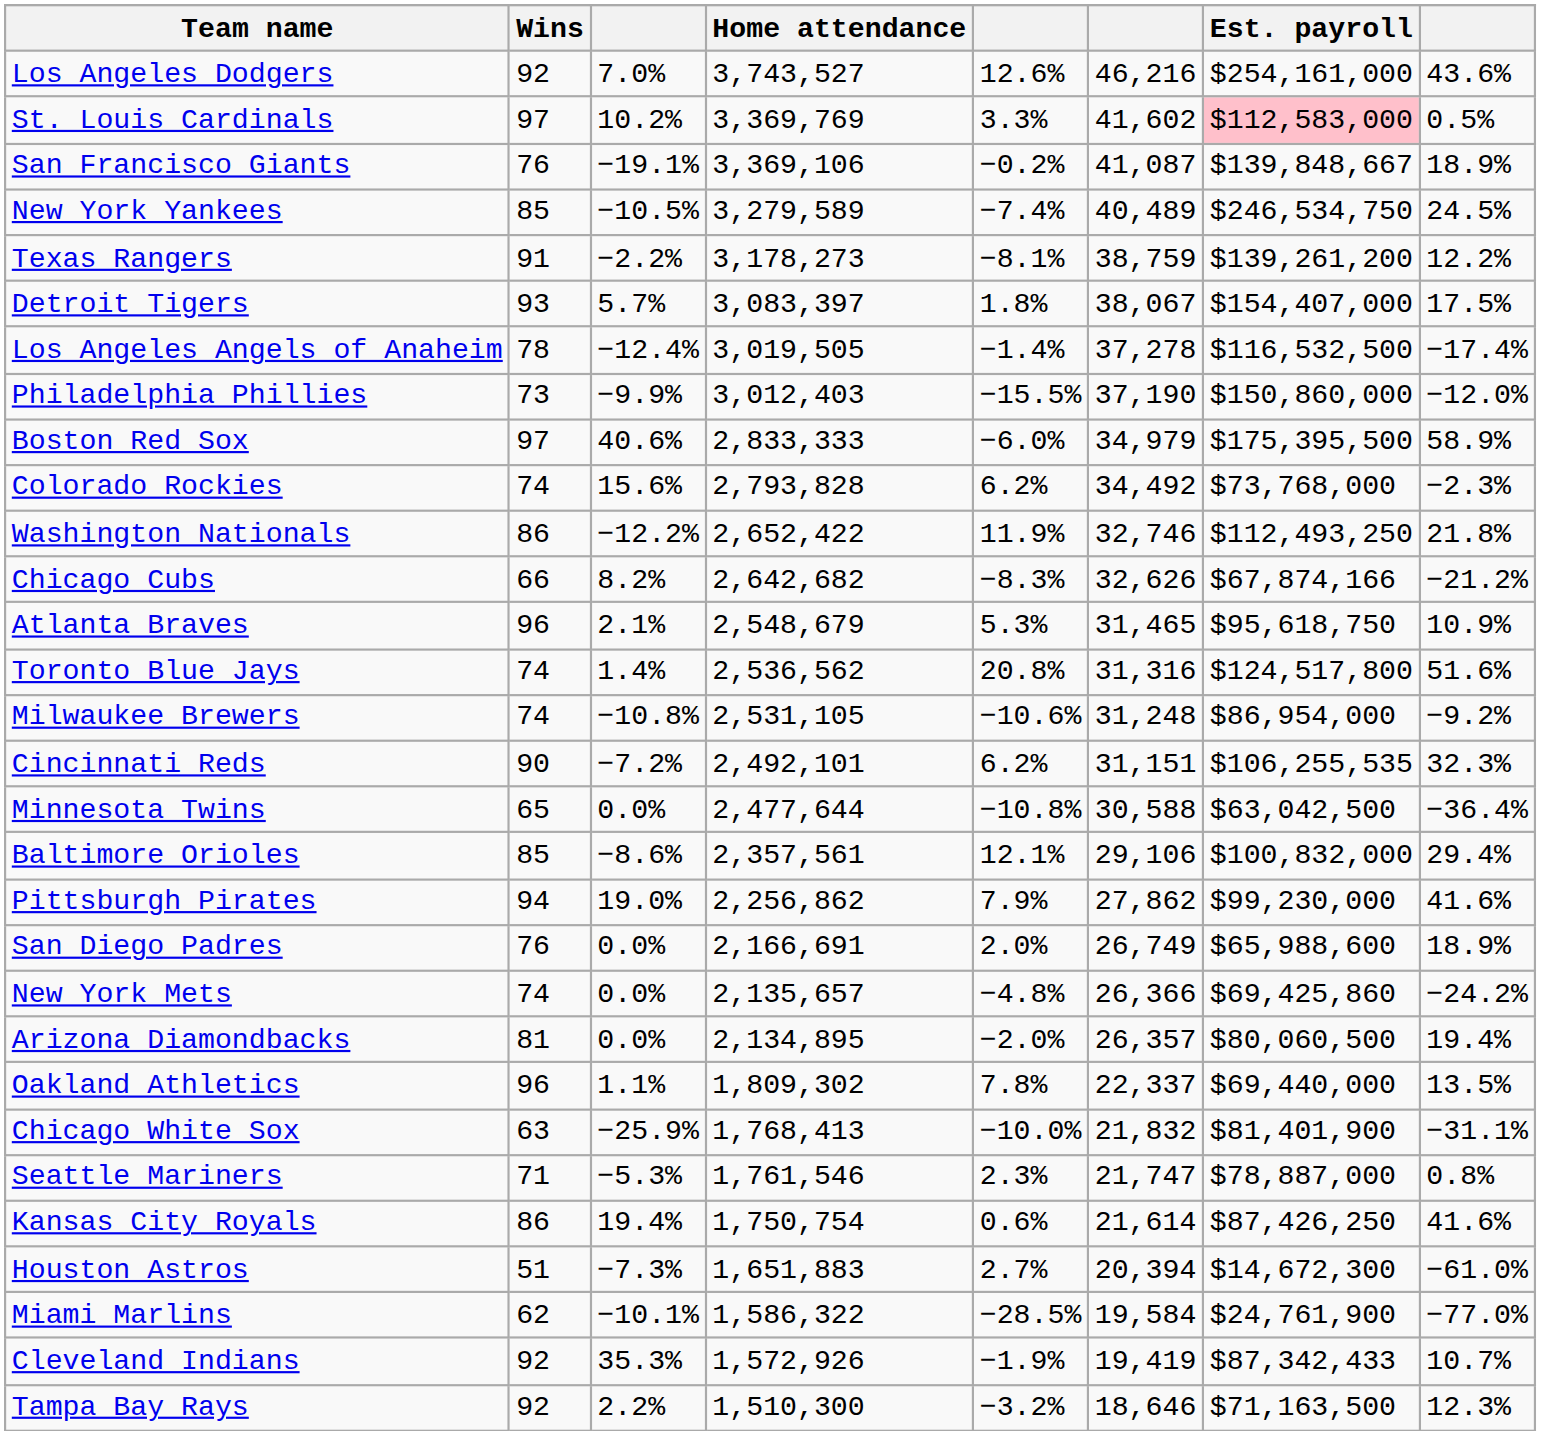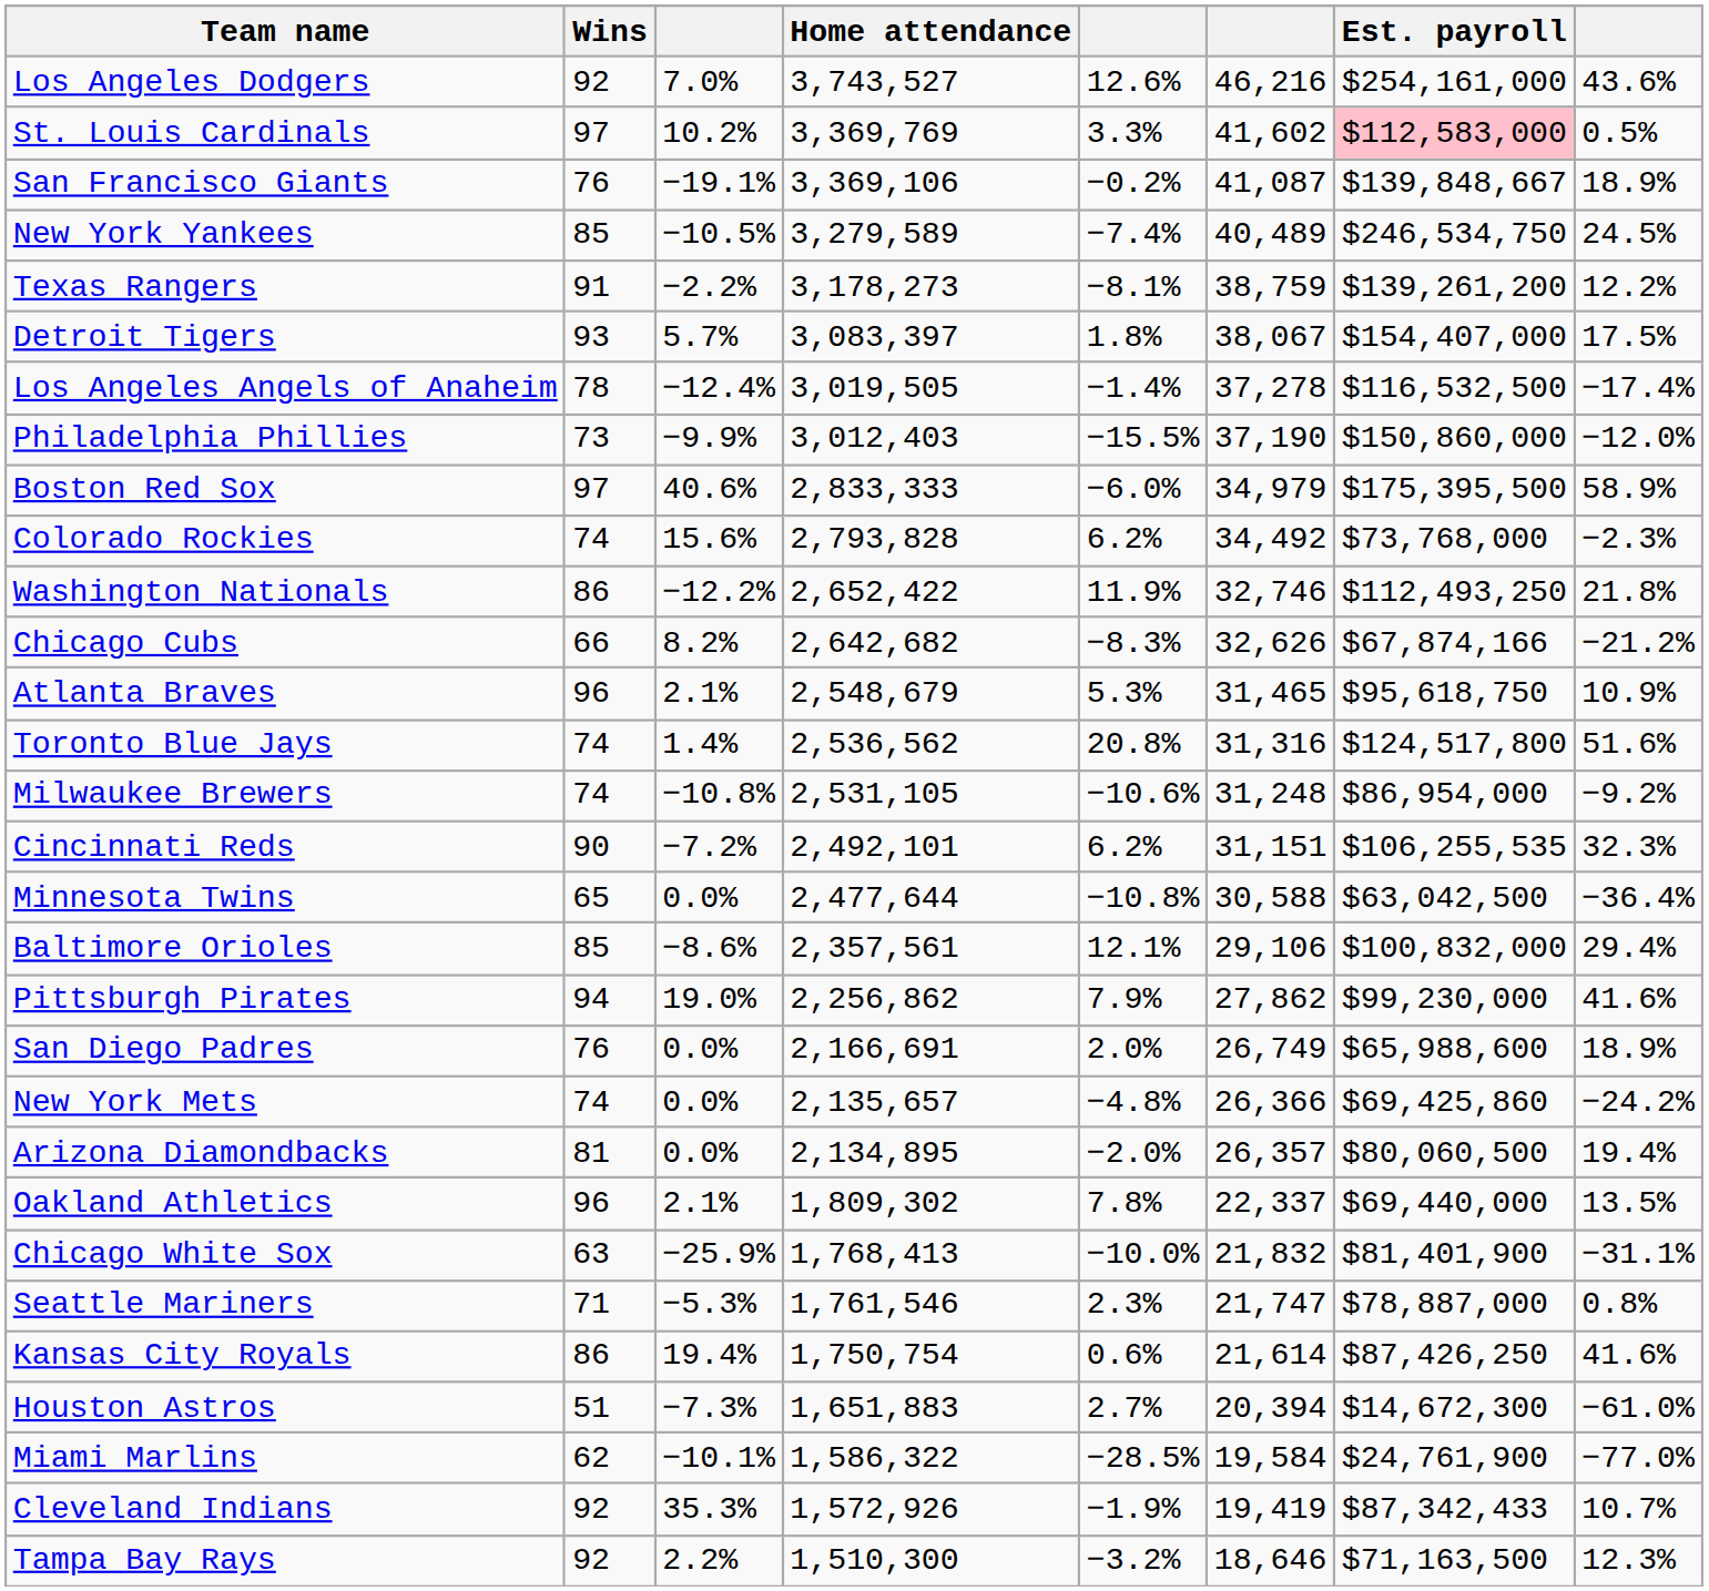 <table class="wikitable sortable">
 <tr style="text-align:center; font-size:larger;">
 </tr>
 <tr>
 <th>Team name</th>
 <th>Wins</th>
 <th></th>
 <th>Home attendance</th>
 <th></th>
 <th></th>
 <th>Est. payroll</th>
 <th></th>
 </tr>
 <tr>
 <td><a href='#'>Los Angeles Dodgers</a></td>
 <td>92</td>
 <td>7.0%</td>
 <td>3,743,527</td>
 <td>12.6%</td>
 <td>46,216</td>
 <td>$254,161,000</td>
 <td>43.6%</td>
 </tr>
 <tr>
 <td><a href='#'>St. Louis Cardinals</a></td>
 <td>97</td>
 <td>10.2%</td>
 <td>3,369,769</td>
 <td>3.3%</td>
 <td>41,602</td>
 <td style="background: pink;">$112,583,000</td>
 <td>0.5%</td>
 </tr>
 <tr>
 <td><a href='#'>San Francisco Giants</a></td>
 <td>76</td>
 <td>−19.1%</td>
 <td>3,369,106</td>
 <td>−0.2%</td>
 <td>41,087</td>
 <td>$139,848,667</td>
 <td>18.9%</td>
 </tr>
 <tr>
 <td><a href='#'>New York Yankees</a></td>
 <td>85</td>
 <td>−10.5%</td>
 <td>3,279,589</td>
 <td>−7.4%</td>
 <td>40,489</td>
 <td>$246,534,750</td>
 <td>24.5%</td>
 </tr>
 <tr>
 <td><a href='#'>Texas Rangers</a></td>
 <td>91</td>
 <td>−2.2%</td>
 <td>3,178,273</td>
 <td>−8.1%</td>
 <td>38,759</td>
 <td>$139,261,200</td>
 <td>12.2%</td>
 </tr>
 <tr>
 <td><a href='#'>Detroit Tigers</a></td>
 <td>93</td>
 <td>5.7%</td>
 <td>3,083,397</td>
 <td>1.8%</td>
 <td>38,067</td>
 <td>$154,407,000</td>
 <td>17.5%</td>
 </tr>
 <tr>
 <td><a href='#'>Los Angeles Angels of Anaheim</a></td>
 <td>78</td>
 <td>−12.4%</td>
 <td>3,019,505</td>
 <td>−1.4%</td>
 <td>37,278</td>
 <td>$116,532,500</td>
 <td>−17.4%</td>
 </tr>
 <tr>
 <td><a href='#'>Philadelphia Phillies</a></td>
 <td>73</td>
 <td>−9.9%</td>
 <td>3,012,403</td>
 <td>−15.5%</td>
 <td>37,190</td>
 <td>$150,860,000</td>
 <td>−12.0%</td>
 </tr>
 <tr>
 <td><a href='#'>Boston Red Sox</a></td>
 <td>97</td>
 <td>40.6%</td>
 <td>2,833,333</td>
 <td>−6.0%</td>
 <td>34,979</td>
 <td>$175,395,500</td>
 <td>58.9%</td>
 </tr>
 <tr>
 <td><a href='#'>Colorado Rockies</a></td>
 <td>74</td>
 <td>15.6%</td>
 <td>2,793,828</td>
 <td>6.2%</td>
 <td>34,492</td>
 <td>$73,768,000</td>
 <td>−2.3%</td>
 </tr>
 <tr>
 <td><a href='#'>Washington Nationals</a></td>
 <td>86</td>
 <td>−12.2%</td>
 <td>2,652,422</td>
 <td>11.9%</td>
 <td>32,746</td>
 <td>$112,493,250</td>
 <td>21.8%</td>
 </tr>
 <tr>
 <td><a href='#'>Chicago Cubs</a></td>
 <td>66</td>
 <td>8.2%</td>
 <td>2,642,682</td>
 <td>−8.3%</td>
 <td>32,626</td>
 <td>$67,874,166</td>
 <td>−21.2%</td>
 </tr>
 <tr>
 <td><a href='#'>Atlanta Braves</a></td>
 <td>96</td>
 <td>2.1%</td>
 <td>2,548,679</td>
 <td>5.3%</td>
 <td>31,465</td>
 <td>$95,618,750</td>
 <td>10.9%</td>
 </tr>
 <tr>
 <td><a href='#'>Toronto Blue Jays</a></td>
 <td>74</td>
 <td>1.4%</td>
 <td>2,536,562</td>
 <td>20.8%</td>
 <td>31,316</td>
 <td>$124,517,800</td>
 <td>51.6%</td>
 </tr>
 <tr>
 <td><a href='#'>Milwaukee Brewers</a></td>
 <td>74</td>
 <td>−10.8%</td>
 <td>2,531,105</td>
 <td>−10.6%</td>
 <td>31,248</td>
 <td>$86,954,000</td>
 <td>−9.2%</td>
 </tr>
 <tr>
 <td><a href='#'>Cincinnati Reds</a></td>
 <td>90</td>
 <td>−7.2%</td>
 <td>2,492,101</td>
 <td>6.2%</td>
 <td>31,151</td>
 <td>$106,255,535</td>
 <td>32.3%</td>
 </tr>
 <tr>
 <td><a href='#'>Minnesota Twins</a></td>
 <td>65</td>
 <td>0.0%</td>
 <td>2,477,644</td>
 <td>−10.8%</td>
 <td>30,588</td>
 <td>$63,042,500</td>
 <td>−36.4%</td>
 </tr>
 <tr>
 <td><a href='#'>Baltimore Orioles</a></td>
 <td>85</td>
 <td>−8.6%</td>
 <td>2,357,561</td>
 <td>12.1%</td>
 <td>29,106</td>
 <td>$100,832,000</td>
 <td>29.4%</td>
 </tr>
 <tr>
 <td><a href='#'>Pittsburgh Pirates</a></td>
 <td>94</td>
 <td>19.0%</td>
 <td>2,256,862</td>
 <td>7.9%</td>
 <td>27,862</td>
 <td>$99,230,000</td>
 <td>41.6%</td>
 </tr>
 <tr>
 <td><a href='#'>San Diego Padres</a></td>
 <td>76</td>
 <td>0.0%</td>
 <td>2,166,691</td>
 <td>2.0%</td>
 <td>26,749</td>
 <td>$65,988,600</td>
 <td>18.9%</td>
 </tr>
 <tr>
 <td><a href='#'>New York Mets</a></td>
 <td>74</td>
 <td>0.0%</td>
 <td>2,135,657</td>
 <td>−4.8%</td>
 <td>26,366</td>
 <td>$69,425,860</td>
 <td>−24.2%</td>
 </tr>
 <tr>
 <td><a href='#'>Arizona Diamondbacks</a></td>
 <td>81</td>
 <td>0.0%</td>
 <td>2,134,895</td>
 <td>−2.0%</td>
 <td>26,357</td>
 <td>$80,060,500</td>
 <td>19.4%</td>
 </tr>
 <tr>
 <td><a href='#'>Oakland Athletics</a></td>
 <td>96</td>
-<td>1.1%</td>
+<td>2.1%</td>
 <td>1,809,302</td>
 <td>7.8%</td>
 <td>22,337</td>
 <td>$69,440,000</td>
 <td>13.5%</td>
 </tr>
 <tr>
 <td><a href='#'>Chicago White Sox</a></td>
 <td>63</td>
 <td>−25.9%</td>
 <td>1,768,413</td>
 <td>−10.0%</td>
 <td>21,832</td>
 <td>$81,401,900</td>
 <td>−31.1%</td>
 </tr>
 <tr>
 <td><a href='#'>Seattle Mariners</a></td>
 <td>71</td>
 <td>−5.3%</td>
 <td>1,761,546</td>
 <td>2.3%</td>
 <td>21,747</td>
 <td>$78,887,000</td>
 <td>0.8%</td>
 </tr>
 <tr>
 <td><a href='#'>Kansas City Royals</a></td>
 <td>86</td>
 <td>19.4%</td>
 <td>1,750,754</td>
 <td>0.6%</td>
 <td>21,614</td>
 <td>$87,426,250</td>
 <td>41.6%</td>
 </tr>
 <tr>
 <td><a href='#'>Houston Astros</a></td>
 <td>51</td>
 <td>−7.3%</td>
 <td>1,651,883</td>
 <td>2.7%</td>
 <td>20,394</td>
 <td>$14,672,300</td>
 <td>−61.0%</td>
 </tr>
 <tr>
 <td><a href='#'>Miami Marlins</a></td>
 <td>62</td>
 <td>−10.1%</td>
 <td>1,586,322</td>
 <td>−28.5%</td>
 <td>19,584</td>
 <td>$24,761,900</td>
 <td>−77.0%</td>
 </tr>
 <tr>
 <td><a href='#'>Cleveland Indians</a></td>
 <td>92</td>
 <td>35.3%</td>
 <td>1,572,926</td>
 <td>−1.9%</td>
 <td>19,419</td>
 <td>$87,342,433</td>
 <td>10.7%</td>
 </tr>
 <tr>
 <td><a href='#'>Tampa Bay Rays</a></td>
 <td>92</td>
 <td>2.2%</td>
 <td>1,510,300</td>
 <td>−3.2%</td>
 <td>18,646</td>
 <td>$71,163,500</td>
 <td>12.3%</td>
 </tr>
 </table>
